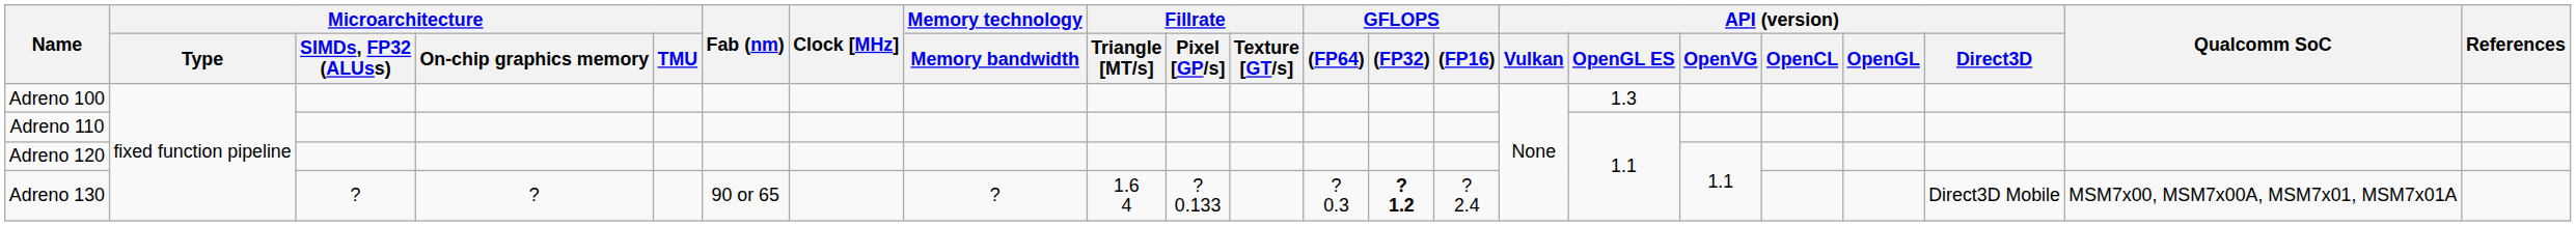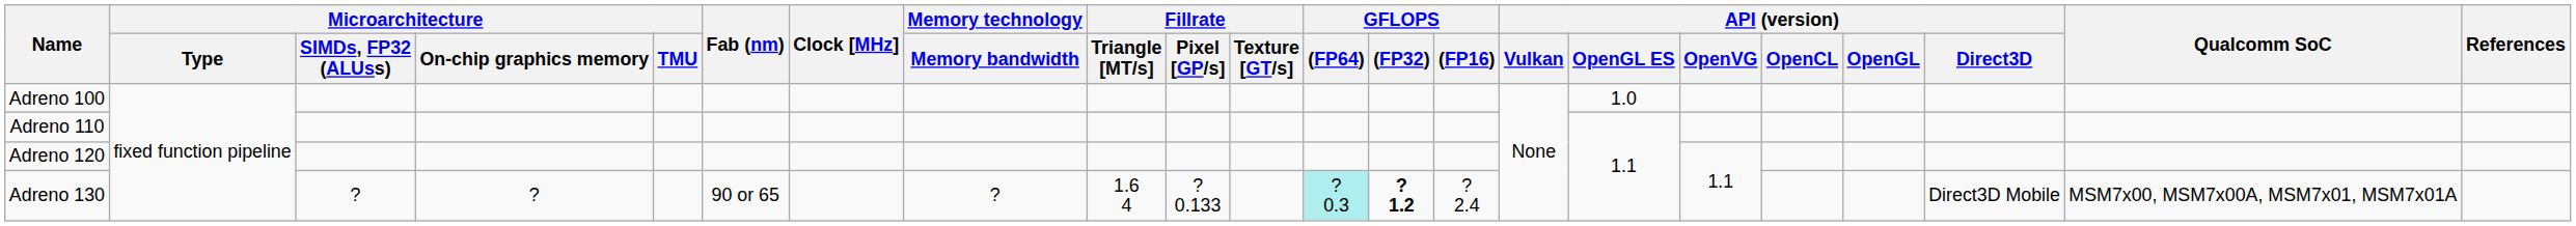 <table class="wikitable" style="font-size: 85%; text-align: center">
 <tr>
 <th rowspan="2">Name</th>
 <th colspan="4"><a href='#'>Microarchitecture</a></th>
 <th rowspan="2">Fab (<a href='#'>nm</a>)</th>
 <th rowspan="2">Clock [<a href='#'>MHz</a>]</th>
 <th><a href='#'>Memory technology</a></th>
 <th colspan="3"><a href='#'>Fillrate</a></th>
 <th colspan="3"><a href='#'>GFLOPS</a></th>
 <th colspan="6"><a href='#'>API</a> (version)</th>
 <th rowspan="2">Qualcomm SoC</th>
 <th rowspan="2">References</th>
 </tr>
 <tr>
 <th>Type</th>
 <th><a href='#'>SIMDs</a>, <a href='#'>FP32</a><br>(<a href='#'>ALUs</a>s)<br></th>
 <th>On-chip graphics memory</th>
 <th><a href='#'>TMU</a></th>
 <th><a href='#'>Memory bandwidth</a></th>
 <th>Triangle<br>[MT/s]</th>
 <th>Pixel<br>[<a href='#'>GP</a>/s]</th>
 <th>Texture<br>[<a href='#'>GT</a>/s]</th>
 <th>(<a href='#'>FP64</a>)</th>
 <th>(<a href='#'>FP32</a>)</th>
 <th>(<a href='#'>FP16</a>)</th>
 <th><a href='#'>Vulkan</a></th>
 <th><a href='#'>OpenGL ES</a></th>
 <th><a href='#'>OpenVG</a></th>
 <th><a href='#'>OpenCL</a></th>
 <th><a href='#'>OpenGL</a></th>
 <th><a href='#'>Direct3D</a></th>
 </tr>
 <tr>
 <td>Adreno 100</td>
 <td rowspan="4">fixed function pipeline</td>
 <td></td>
 <td></td>
 <td></td>
 <td></td>
 <td></td>
 <td></td>
 <td></td>
 <td></td>
 <td></td>
 <td></td>
 <td></td>
 <td></td>
 <td rowspan="4">None</td>
-<td>1.3</td>
+<td>1.0</td>
 <td></td>
 <td></td>
 <td></td>
 <td></td>
 <td></td>
 <td></td>
 </tr>
 <tr>
 <td>Adreno 110</td>
 <td></td>
 <td></td>
 <td></td>
 <td></td>
 <td></td>
 <td></td>
 <td></td>
 <td></td>
 <td></td>
 <td></td>
 <td></td>
 <td></td>
 <td rowspan="3">1.1</td>
 <td></td>
 <td></td>
 <td></td>
 <td></td>
 <td></td>
 <td></td>
 </tr>
 <tr>
 <td>Adreno 120</td>
 <td></td>
 <td></td>
 <td></td>
 <td></td>
 <td></td>
 <td></td>
 <td></td>
 <td></td>
 <td></td>
 <td></td>
 <td></td>
 <td></td>
 <td rowspan="2">1.1</td>
 <td></td>
 <td></td>
 <td></td>
 <td></td>
 <td></td>
 </tr>
 <tr>
 <td>Adreno 130</td>
 <td>?</td>
 <td>?</td>
 <td></td>
 <td>90 or 65</td>
 <td></td>
 <td>?</td>
 <td>1.6<br>4</td>
 <td>?<br>0.133</td>
 <td></td>
-<td>?<br>0.3</td>
+<td style="background: paleturquoise;">?<br>0.3</td>
 <td><strong>?<br>1.2</strong></td>
 <td>?<br>2.4</td>
 <td></td>
 <td></td>
 <td>Direct3D Mobile</td>
 <td>MSM7x00, MSM7x00A, MSM7x01, MSM7x01A</td>
 <td></td>
 </tr>
 </table>
